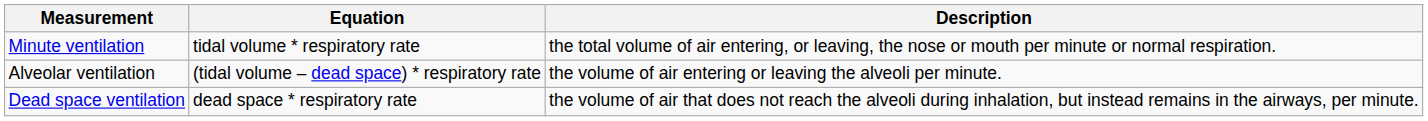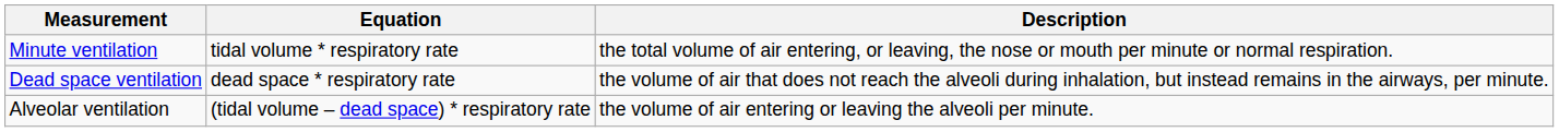 <table class="wikitable">
 <tr>
 <th>Measurement</th>
 <th>Equation</th>
 <th>Description</th>
 </tr>
 <tr>
 <td><a href='#'>Minute ventilation</a></td>
 <td>tidal volume * respiratory rate</td>
 <td>the total volume of air entering, or leaving, the nose or mouth per minute or normal respiration.</td>
 </tr>
 <tr>
+<td><a href='#'>Dead space ventilation</a></td>
+<td>dead space * respiratory rate</td>
+<td>the volume of air that does not reach the alveoli during inhalation, but instead remains in the airways, per minute.</td>
+</tr>
+<tr>
 <td>Alveolar ventilation</td>
 <td>(tidal volume – <a href='#'>dead space</a>) * respiratory rate</td>
 <td>the volume of air entering or leaving the alveoli per minute.</td>
 </tr>
-<tr>
-<td><a href='#'>Dead space ventilation</a></td>
-<td>dead space * respiratory rate</td>
-<td>the volume of air that does not reach the alveoli during inhalation, but instead remains in the airways, per minute.</td>
-</tr>
 </table>
